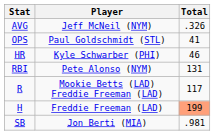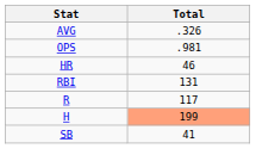 <table class="wikitable" style="text-align:center;">
 <tr>
 <th style="width:15%;">Stat</th>
-<th>Player</th>
 <th style="width:15%;">Total</th>
 </tr>
 <tr>
 <td><a href='#'>AVG</a></td>
-<td><a href='#'>Jeff McNeil</a> (<a href='#'>NYM</a>)</td>
 <td>.326</td>
 </tr>
 <tr>
 <td><a href='#'>OPS</a></td>
-<td><a href='#'>Paul Goldschmidt</a> (<a href='#'>STL</a>)</td>
-<td>41</td>
+<td>.981</td>
 </tr>
 <tr>
 <td><a href='#'>HR</a></td>
-<td><a href='#'>Kyle Schwarber</a> (<a href='#'>PHI</a>)</td>
 <td>46</td>
 </tr>
 <tr>
 <td><a href='#'>RBI</a></td>
-<td><a href='#'>Pete Alonso</a> (<a href='#'>NYM</a>)</td>
 <td>131</td>
 </tr>
 <tr>
 <td><a href='#'>R</a></td>
-<td><a href='#'>Mookie Betts</a> (<a href='#'>LAD</a>)<br><a href='#'>Freddie Freeman</a> (<a href='#'>LAD</a>)</td>
 <td>117</td>
 </tr>
 <tr>
 <td><a href='#'>H</a></td>
-<td><a href='#'>Freddie Freeman</a> (<a href='#'>LAD</a>)</td>
 <td style="background: lightsalmon;">199</td>
 </tr>
 <tr>
 <td><a href='#'>SB</a></td>
-<td><a href='#'>Jon Berti</a> (<a href='#'>MIA</a>)</td>
-<td>.981</td>
+<td>41</td>
 </tr>
 </table>
